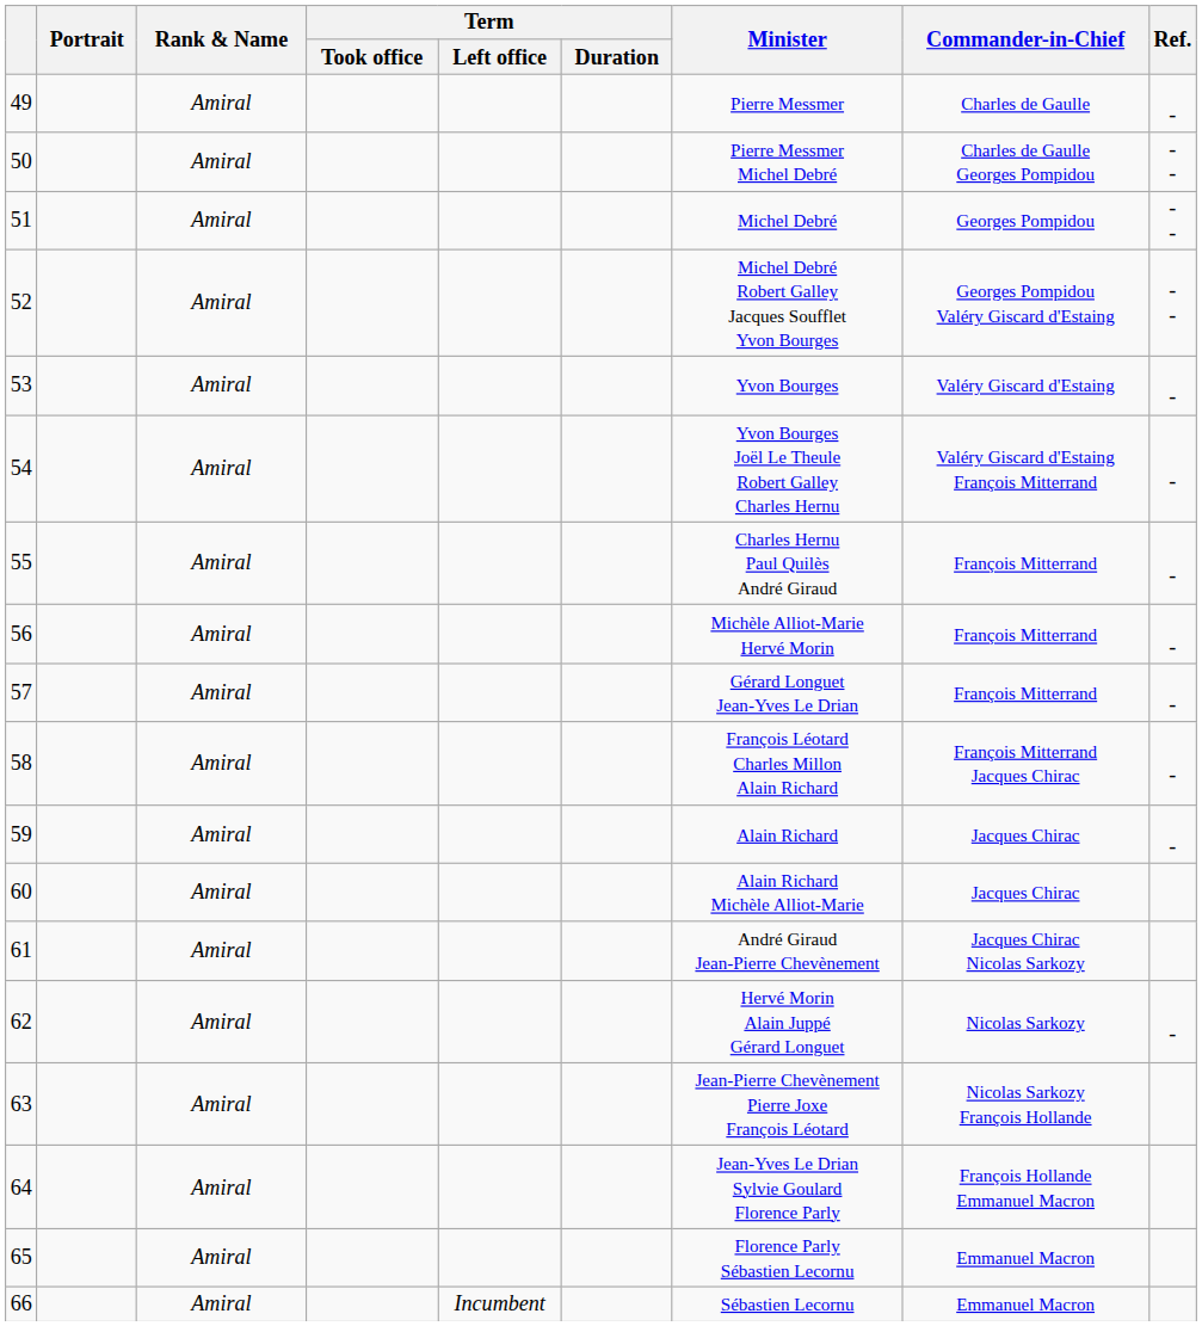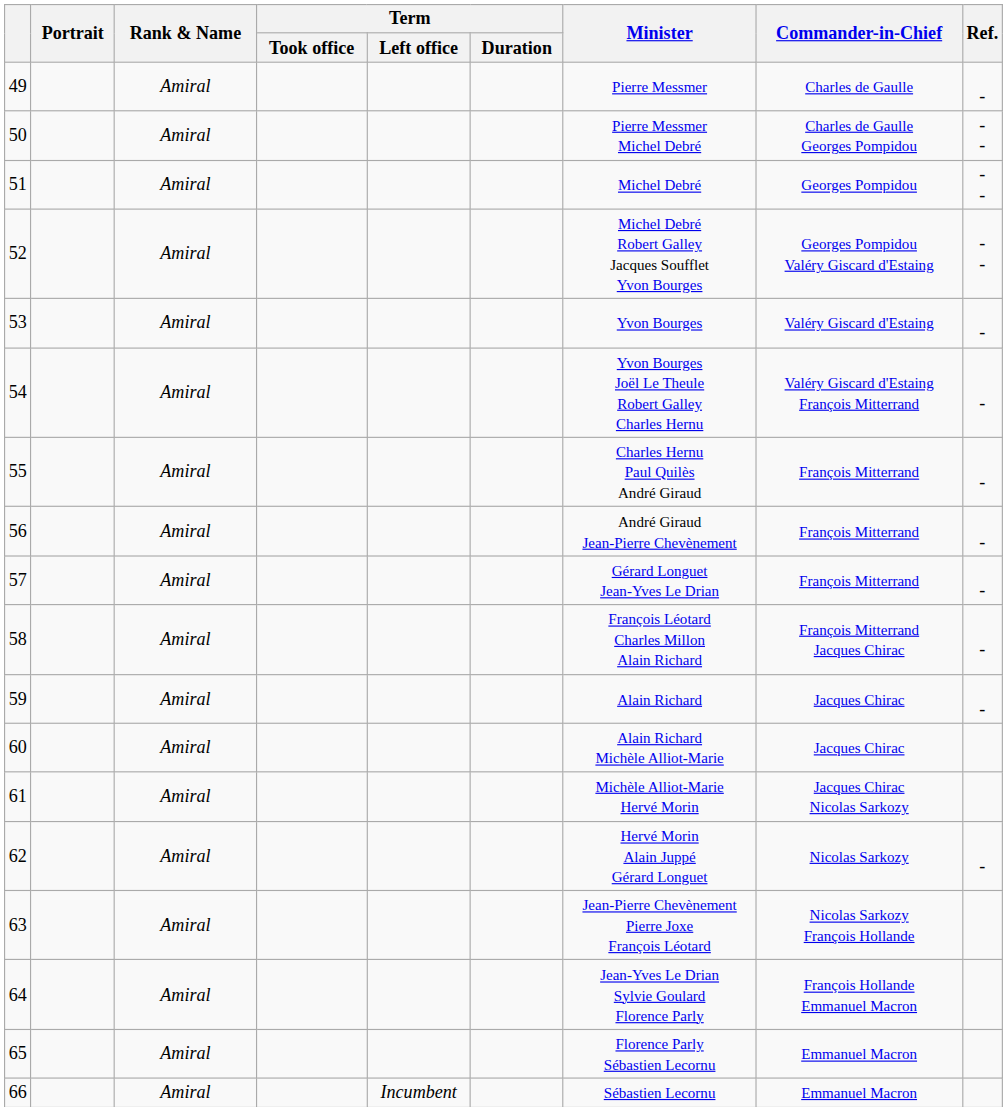 <table class="wikitable" style="text-align:center; width:100%">
 <tr>
 <th style="width:2%" rowspan=2></th>
 <th rowspan=2>Portrait</th>
 <th rowspan=2>Rank & Name</th>
 <th colspan=3>Term</th>
 <th rowspan=2><a href='#'>Minister</a></th>
 <th rowspan=2><a href='#'>Commander-in-Chief</a></th>
 <th style="width:2%" rowspan=2>Ref.</th>
 </tr>
 <tr>
 <th>Took office </th>
 <th>Left office </th>
 <th>Duration</th>
 </tr>
 <tr>
 <td>49</td>
 <td></td>
 <td><em>Amiral</em><br><strong></strong></td>
 <td></td>
 <td></td>
 <td></td>
 <td><small><a href='#'>Pierre Messmer</a></small></td>
 <td><small><a href='#'>Charles de Gaulle</a></small></td>
 <td><br>-</td>
 </tr>
 <tr>
 <td>50</td>
 <td></td>
 <td><em>Amiral</em><br><strong></strong></td>
 <td></td>
 <td></td>
 <td></td>
 <td><small><a href='#'>Pierre Messmer</a><br><a href='#'>Michel Debré</a></small></td>
 <td><small><a href='#'>Charles de Gaulle</a><br><a href='#'>Georges Pompidou</a></small></td>
 <td>-<br>-</td>
 </tr>
 <tr>
 <td>51</td>
 <td></td>
 <td><em>Amiral</em><br><strong></strong></td>
 <td></td>
 <td></td>
 <td></td>
 <td><small><a href='#'>Michel Debré</a></small></td>
 <td><small><a href='#'>Georges Pompidou</a></small></td>
 <td>-<br>-</td>
 </tr>
 <tr>
 <td>52</td>
 <td></td>
 <td><em>Amiral</em><br><strong></strong></td>
 <td></td>
 <td></td>
 <td></td>
 <td><small><a href='#'>Michel Debré</a><br><a href='#'>Robert Galley</a><br>Jacques Soufflet<br><a href='#'>Yvon Bourges</a></small></td>
 <td><small><a href='#'>Georges Pompidou</a><br><a href='#'>Valéry Giscard d'Estaing</a></small></td>
 <td>-<br>-</td>
 </tr>
 <tr>
 <td>53</td>
 <td></td>
 <td><em>Amiral</em><br><strong></strong></td>
 <td></td>
 <td></td>
 <td></td>
 <td><small><a href='#'>Yvon Bourges</a></small></td>
 <td><small><a href='#'>Valéry Giscard d'Estaing</a></small></td>
 <td><br>-</td>
 </tr>
 <tr>
 <td>54</td>
 <td></td>
 <td><em>Amiral</em><br><strong></strong></td>
 <td></td>
 <td></td>
 <td></td>
 <td><small><a href='#'>Yvon Bourges</a><br><a href='#'>Joël Le Theule</a><br><a href='#'>Robert Galley</a><br><a href='#'>Charles Hernu</a></small></td>
 <td><small><a href='#'>Valéry Giscard d'Estaing</a><br><a href='#'>François Mitterrand</a></small></td>
 <td><br>-</td>
 </tr>
 <tr>
 <td>55</td>
 <td></td>
 <td><em>Amiral</em><br><strong></strong></td>
 <td></td>
 <td></td>
 <td></td>
 <td><small><a href='#'>Charles Hernu</a><br><a href='#'>Paul Quilès</a><br>André Giraud</small></td>
 <td><small><a href='#'>François Mitterrand</a></small></td>
 <td><br>-</td>
 </tr>
 <tr>
 <td>56</td>
 <td></td>
 <td><em>Amiral</em><br><strong></strong></td>
 <td></td>
 <td></td>
 <td></td>
-<td><small><a href='#'>Michèle Alliot-Marie</a><br><a href='#'>Hervé Morin</a></small></td>
+<td><small>André Giraud<br><a href='#'>Jean-Pierre Chevènement</a></small></td>
 <td><small><a href='#'>François Mitterrand</a></small></td>
 <td><br>-</td>
 </tr>
 <tr>
 <td>57</td>
 <td></td>
 <td><em>Amiral</em><br><strong></strong></td>
 <td></td>
 <td></td>
 <td></td>
 <td><small><a href='#'>Gérard Longuet</a><br><a href='#'>Jean-Yves Le Drian</a></small></td>
 <td><small><a href='#'>François Mitterrand</a></small></td>
 <td><br>-</td>
 </tr>
 <tr>
 <td>58</td>
 <td></td>
 <td><em>Amiral</em><br><strong></strong></td>
 <td></td>
 <td></td>
 <td></td>
 <td><small><a href='#'>François Léotard</a><br><a href='#'>Charles Millon</a><br><a href='#'>Alain Richard</a></small></td>
 <td><small><a href='#'>François Mitterrand</a><br><a href='#'>Jacques Chirac</a></small></td>
 <td><br>-</td>
 </tr>
 <tr>
 <td>59</td>
 <td></td>
 <td><em>Amiral</em><br><strong></strong></td>
 <td></td>
 <td></td>
 <td></td>
 <td><small><a href='#'>Alain Richard</a></small></td>
 <td><small><a href='#'>Jacques Chirac</a></small></td>
 <td><br>-</td>
 </tr>
 <tr>
 <td>60</td>
 <td></td>
 <td><em>Amiral</em><br><strong></strong></td>
 <td></td>
 <td></td>
 <td></td>
 <td><small><a href='#'>Alain Richard</a><br><a href='#'>Michèle Alliot-Marie</a></small></td>
 <td><small><a href='#'>Jacques Chirac</a></small></td>
 <td><br></td>
 </tr>
 <tr>
 <td>61</td>
 <td></td>
 <td><em>Amiral</em><br><strong></strong></td>
 <td></td>
 <td></td>
 <td></td>
-<td><small>André Giraud<br><a href='#'>Jean-Pierre Chevènement</a></small></td>
+<td><small><a href='#'>Michèle Alliot-Marie</a><br><a href='#'>Hervé Morin</a></small></td>
 <td><small><a href='#'>Jacques Chirac</a><br><a href='#'>Nicolas Sarkozy</a></small></td>
 <td><br></td>
 </tr>
 <tr>
 <td>62</td>
 <td></td>
 <td><em>Amiral</em><br><strong></strong></td>
 <td></td>
 <td></td>
 <td></td>
 <td><small><a href='#'>Hervé Morin</a><br><a href='#'>Alain Juppé</a><br><a href='#'>Gérard Longuet</a></small></td>
 <td><small><a href='#'>Nicolas Sarkozy</a></small></td>
 <td><br>-</td>
 </tr>
 <tr>
 <td>63</td>
 <td></td>
 <td><em>Amiral</em><br><strong></strong></td>
 <td></td>
 <td></td>
 <td></td>
 <td><small><a href='#'>Jean-Pierre Chevènement</a><br><a href='#'>Pierre Joxe</a><br><a href='#'>François Léotard</a></small></td>
 <td><small><a href='#'>Nicolas Sarkozy</a><br><a href='#'>François Hollande</a></small></td>
 <td><br></td>
 </tr>
 <tr>
 <td>64</td>
 <td></td>
 <td><em>Amiral</em><br><strong></strong></td>
 <td></td>
 <td></td>
 <td></td>
 <td><small><a href='#'>Jean-Yves Le Drian</a><br><a href='#'>Sylvie Goulard</a><br><a href='#'>Florence Parly</a></small></td>
 <td><small><a href='#'>François Hollande</a><br><a href='#'>Emmanuel Macron</a></small></td>
 <td><br></td>
 </tr>
 <tr>
 <td>65</td>
 <td></td>
 <td><em>Amiral</em><br><strong></strong></td>
 <td></td>
 <td></td>
 <td></td>
 <td><small><a href='#'>Florence Parly</a><br><a href='#'>Sébastien Lecornu</a></small></td>
 <td><small><a href='#'>Emmanuel Macron</a></small></td>
 <td></td>
 </tr>
 <tr>
 <td>66</td>
 <td></td>
 <td><em>Amiral</em><br><strong></strong></td>
 <td></td>
 <td><em>Incumbent</em></td>
 <td></td>
 <td><small><a href='#'>Sébastien Lecornu</a></small></td>
 <td><small><a href='#'>Emmanuel Macron</a></small></td>
 <td></td>
 </tr>
 </table>
